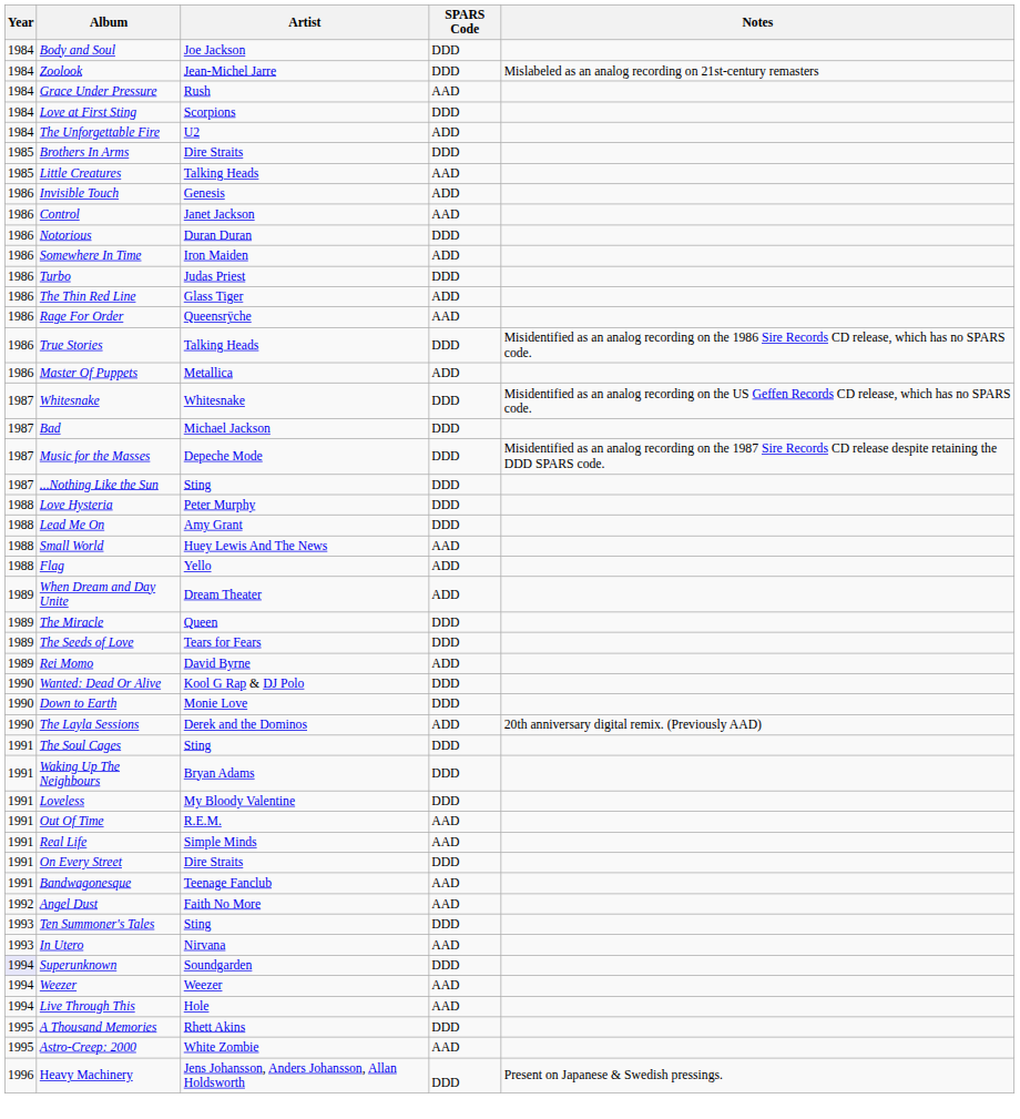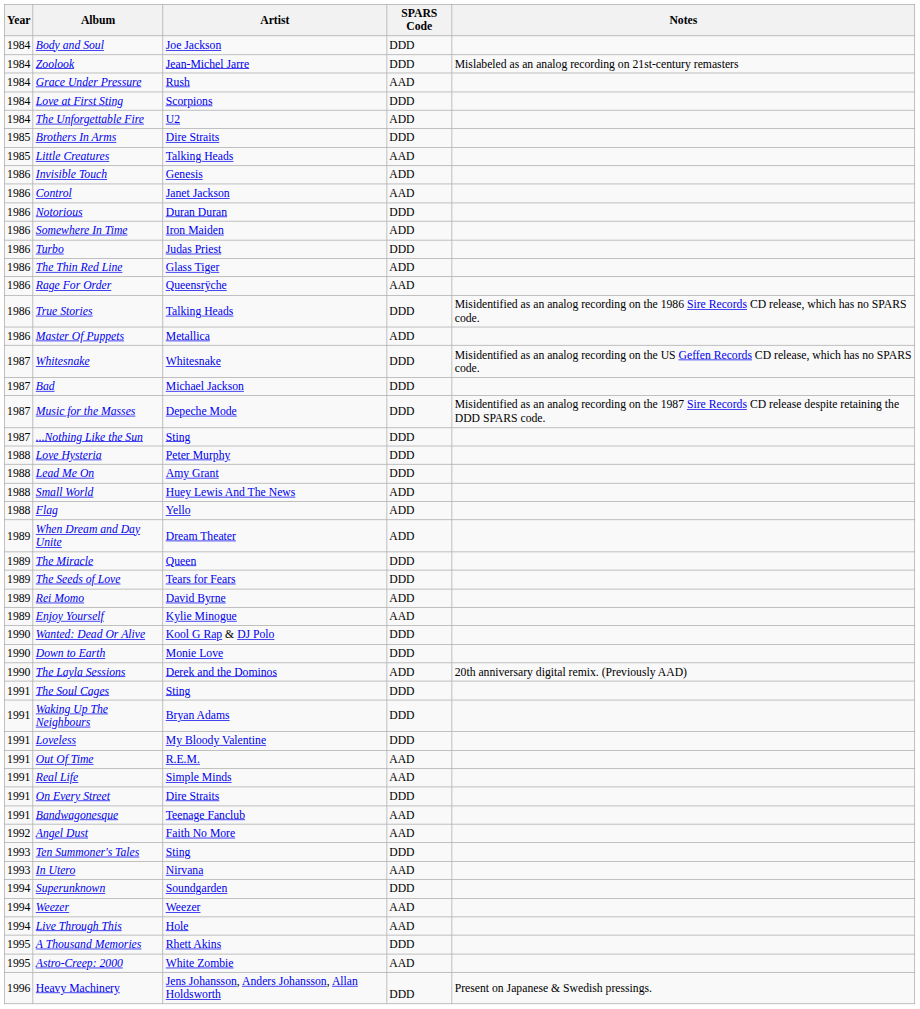 <table class="wikitable sortable">
 <tr>
 <th>Year</th>
 <th>Album</th>
 <th>Artist</th>
 <th>SPARS Code</th>
 <th>Notes</th>
 </tr>
 <tr>
 <td>1984</td>
 <td><em><a href='#'>Body and Soul</a></em></td>
 <td><a href='#'>Joe Jackson</a></td>
 <td>DDD</td>
 <td></td>
 </tr>
 <tr>
 <td>1984</td>
 <td><em><a href='#'>Zoolook</a></em></td>
 <td><a href='#'>Jean-Michel Jarre</a></td>
 <td>DDD</td>
 <td>Mislabeled as an analog recording on 21st-century remasters</td>
 </tr>
 <tr>
 <td>1984</td>
 <td><a href='#'><em>Grace Under Pressure</em></a></td>
 <td><a href='#'>Rush</a></td>
 <td>AAD</td>
 <td></td>
 </tr>
 <tr>
 <td>1984</td>
 <td><em><a href='#'>Love at First Sting</a></em></td>
 <td><a href='#'>Scorpions</a></td>
 <td>DDD</td>
 <td></td>
 </tr>
 <tr>
 <td>1984</td>
 <td><em><a href='#'>The Unforgettable Fire</a></em></td>
 <td><a href='#'>U2</a></td>
 <td>ADD</td>
 <td></td>
 </tr>
 <tr>
 <td>1985</td>
 <td><a href='#'><em>Brothers In Arms</em></a></td>
 <td><a href='#'>Dire Straits</a></td>
 <td>DDD</td>
 <td></td>
 </tr>
 <tr>
 <td>1985</td>
 <td><em><a href='#'>Little Creatures</a></em></td>
 <td><a href='#'>Talking Heads</a></td>
 <td>AAD</td>
 <td></td>
 </tr>
 <tr>
 <td>1986</td>
 <td><em><a href='#'>Invisible Touch</a></em></td>
 <td><a href='#'>Genesis</a></td>
 <td>ADD</td>
 <td></td>
 </tr>
 <tr>
 <td>1986</td>
 <td><em><a href='#'>Control</a></em></td>
 <td><a href='#'>Janet Jackson</a></td>
 <td>AAD</td>
 <td></td>
 </tr>
 <tr>
 <td>1986</td>
 <td><a href='#'><em>Notorious</em></a></td>
 <td><a href='#'>Duran Duran</a></td>
 <td>DDD</td>
 <td></td>
 </tr>
 <tr>
 <td>1986</td>
 <td><a href='#'><em>Somewhere In Time</em></a></td>
 <td><a href='#'>Iron Maiden</a></td>
 <td>ADD</td>
 <td></td>
 </tr>
 <tr>
 <td>1986</td>
 <td><a href='#'><em>Turbo</em></a></td>
 <td><a href='#'>Judas Priest</a></td>
 <td>DDD</td>
 <td></td>
 </tr>
 <tr>
 <td>1986</td>
 <td><a href='#'><em>The Thin Red Line</em></a></td>
 <td><a href='#'>Glass Tiger</a></td>
 <td>ADD</td>
 <td></td>
 </tr>
 <tr>
 <td>1986</td>
 <td><a href='#'><em>Rage For Order</em></a></td>
 <td><a href='#'>Queensrÿche</a></td>
 <td>AAD</td>
 <td></td>
 </tr>
 <tr>
 <td>1986</td>
 <td><a href='#'><em>True Stories</em></a></td>
 <td><a href='#'>Talking Heads</a></td>
 <td>DDD</td>
 <td>Misidentified as an analog recording on the 1986 <a href='#'>Sire Records</a> CD release, which has no SPARS code.</td>
 </tr>
 <tr>
 <td>1986</td>
 <td><a href='#'><em>Master Of Puppets</em></a></td>
 <td><a href='#'>Metallica</a></td>
 <td>ADD</td>
 <td></td>
 </tr>
 <tr>
 <td>1987</td>
 <td><a href='#'><em>Whitesnake</em></a></td>
 <td><a href='#'>Whitesnake</a></td>
 <td>DDD</td>
 <td>Misidentified as an analog recording on the US <a href='#'>Geffen Records</a> CD release, which has no SPARS code.</td>
 </tr>
 <tr>
 <td>1987</td>
 <td><a href='#'><em>Bad</em></a></td>
 <td><a href='#'>Michael Jackson</a></td>
 <td>DDD</td>
 <td></td>
 </tr>
 <tr>
 <td>1987</td>
 <td><em><a href='#'>Music for the Masses</a></em></td>
 <td><a href='#'>Depeche Mode</a></td>
 <td>DDD</td>
 <td>Misidentified as an analog recording on the 1987 <a href='#'>Sire Records</a> CD release despite retaining the DDD SPARS code.</td>
 </tr>
 <tr>
 <td>1987</td>
 <td><em><a href='#'>...Nothing Like the Sun</a></em></td>
 <td><a href='#'>Sting</a></td>
 <td>DDD</td>
 <td></td>
 </tr>
 <tr>
 <td>1988</td>
 <td><em><a href='#'>Love Hysteria</a></em></td>
 <td><a href='#'>Peter Murphy</a></td>
 <td>DDD</td>
 <td></td>
 </tr>
 <tr>
 <td>1988</td>
 <td><a href='#'><em>Lead Me On</em></a></td>
 <td><a href='#'>Amy Grant</a></td>
 <td>DDD</td>
 <td></td>
 </tr>
 <tr>
 <td>1988</td>
 <td><a href='#'><em>Small World</em></a></td>
 <td><a href='#'>Huey Lewis And The News</a></td>
-<td>AAD</td>
+<td>ADD</td>
 <td></td>
 </tr>
 <tr>
 <td>1988</td>
 <td><a href='#'><em>Flag</em></a></td>
 <td><a href='#'>Yello</a></td>
 <td>ADD</td>
 <td></td>
 </tr>
 <tr>
 <td>1989</td>
 <td><em><a href='#'>When Dream and Day Unite</a></em></td>
 <td><a href='#'>Dream Theater</a></td>
 <td>ADD</td>
 <td></td>
 </tr>
 <tr>
 <td>1989</td>
 <td><em><a href='#'>The Miracle</a></em></td>
 <td><a href='#'>Queen</a></td>
 <td>DDD</td>
 <td></td>
 </tr>
 <tr>
 <td>1989</td>
 <td><em><a href='#'>The Seeds of Love</a></em></td>
 <td><a href='#'>Tears for Fears</a></td>
 <td>DDD</td>
 <td></td>
 </tr>
 <tr>
 <td>1989</td>
 <td><em><a href='#'>Rei Momo</a></em></td>
 <td><a href='#'>David Byrne</a></td>
 <td>ADD</td>
+<td></td>
+</tr>
+<tr>
+<td>1989</td>
+<td><a href='#'><em>Enjoy Yourself</em></a></td>
+<td><a href='#'>Kylie Minogue</a></td>
+<td>AAD</td>
 <td></td>
 </tr>
 <tr>
 <td>1990</td>
 <td><a href='#'><em>Wanted: Dead Or Alive</em></a></td>
 <td><a href='#'>Kool G Rap</a> & <a href='#'>DJ Polo</a></td>
 <td>DDD</td>
 <td></td>
 </tr>
 <tr>
 <td>1990</td>
 <td><a href='#'><em>Down to Earth</em></a></td>
 <td><a href='#'>Monie Love</a></td>
 <td>DDD</td>
 <td></td>
 </tr>
 <tr>
 <td>1990</td>
 <td><em><a href='#'>The Layla Sessions</a></em></td>
 <td><a href='#'>Derek and the Dominos</a></td>
 <td>ADD</td>
 <td>20th anniversary digital remix. (Previously AAD)</td>
 </tr>
 <tr>
 <td>1991</td>
 <td><em><a href='#'>The Soul Cages</a></em></td>
 <td><a href='#'>Sting</a></td>
 <td>DDD</td>
 <td></td>
 </tr>
 <tr>
 <td>1991</td>
 <td><a href='#'><em>Waking Up The Neighbours</em></a></td>
 <td><a href='#'>Bryan Adams</a></td>
 <td>DDD</td>
 <td></td>
 </tr>
 <tr>
 <td>1991</td>
 <td><a href='#'><em>Loveless</em></a></td>
 <td><a href='#'>My Bloody Valentine</a></td>
 <td>DDD</td>
 <td></td>
 </tr>
 <tr>
 <td>1991</td>
 <td><a href='#'><em>Out Of Time</em></a></td>
 <td><a href='#'>R.E.M.</a></td>
 <td>AAD</td>
 <td></td>
 </tr>
 <tr>
 <td>1991</td>
 <td><a href='#'><em>Real Life</em></a></td>
 <td><a href='#'>Simple Minds</a></td>
 <td>AAD</td>
 <td></td>
 </tr>
 <tr>
 <td>1991</td>
 <td><em><a href='#'>On Every Street</a></em></td>
 <td><a href='#'>Dire Straits</a></td>
 <td>DDD</td>
 <td></td>
 </tr>
 <tr>
 <td>1991</td>
 <td><em><a href='#'>Bandwagonesque</a></em></td>
 <td><a href='#'>Teenage Fanclub</a></td>
 <td>AAD</td>
 <td></td>
 </tr>
 <tr>
 <td>1992</td>
 <td><a href='#'><em>Angel Dust</em></a></td>
 <td><a href='#'>Faith No More</a></td>
 <td>AAD</td>
 <td></td>
 </tr>
 <tr>
 <td>1993</td>
 <td><em><a href='#'>Ten Summoner's Tales</a></em></td>
 <td><a href='#'>Sting</a></td>
 <td>DDD</td>
 </tr>
 <tr>
 <td>1993</td>
 <td><a href='#'><em>In Utero</em></a></td>
 <td><a href='#'>Nirvana</a></td>
 <td>AAD</td>
 <td></td>
 </tr>
 <tr>
-<td style="background: lavender;">1994</td>
+<td>1994</td>
 <td><em><a href='#'>Superunknown</a></em></td>
 <td><a href='#'>Soundgarden</a></td>
 <td>DDD</td>
 <td></td>
 </tr>
 <tr>
 <td>1994</td>
 <td><a href='#'><em>Weezer</em></a></td>
 <td><a href='#'>Weezer</a></td>
 <td>AAD</td>
 <td></td>
 </tr>
 <tr>
 <td>1994</td>
 <td><em><a href='#'>Live Through This</a></em></td>
 <td><a href='#'>Hole</a></td>
 <td>AAD</td>
 <td></td>
 </tr>
 <tr>
 <td>1995</td>
 <td><em><a href='#'>A Thousand Memories</a></em></td>
 <td><a href='#'>Rhett Akins</a></td>
 <td>DDD</td>
 <td></td>
 </tr>
 <tr>
 <td>1995</td>
 <td><a href='#'><em>Astro-Creep: 2000</em></a></td>
 <td><a href='#'>White Zombie</a></td>
 <td>AAD</td>
 <td></td>
 </tr>
 <tr>
 <td>1996</td>
 <td><a href='#'>Heavy Machinery</a></td>
 <td><a href='#'>Jens Johansson</a>, <a href='#'>Anders Johansson</a>, <a href='#'>Allan Holdsworth</a></td>
 <td><br>DDD</td>
 <td>Present on Japanese & Swedish pressings.</td>
 </tr>
 </table>
